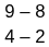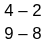 <table style="text-align:center">
 <tr>
 <th width=200></th>
 <th width=100></th>
 <th width=200></th>
 </tr>
 <tr>
 <td align=right><strong></strong></td>
-<td>9 – 8</td>
+<td>4 – 2</td>
 <td align=left></td>
 </tr>
 <tr>
 <td align=right><strong></strong></td>
-<td>4 – 2</td>
+<td>9 – 8</td>
 <td align=left></td>
 </tr>
 </table>
